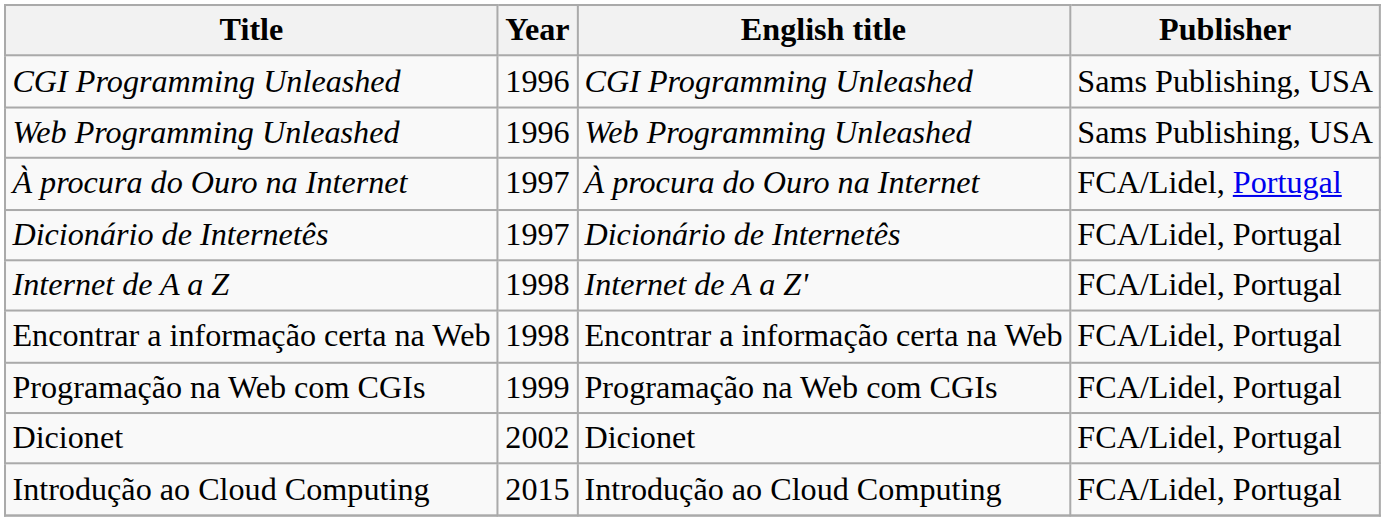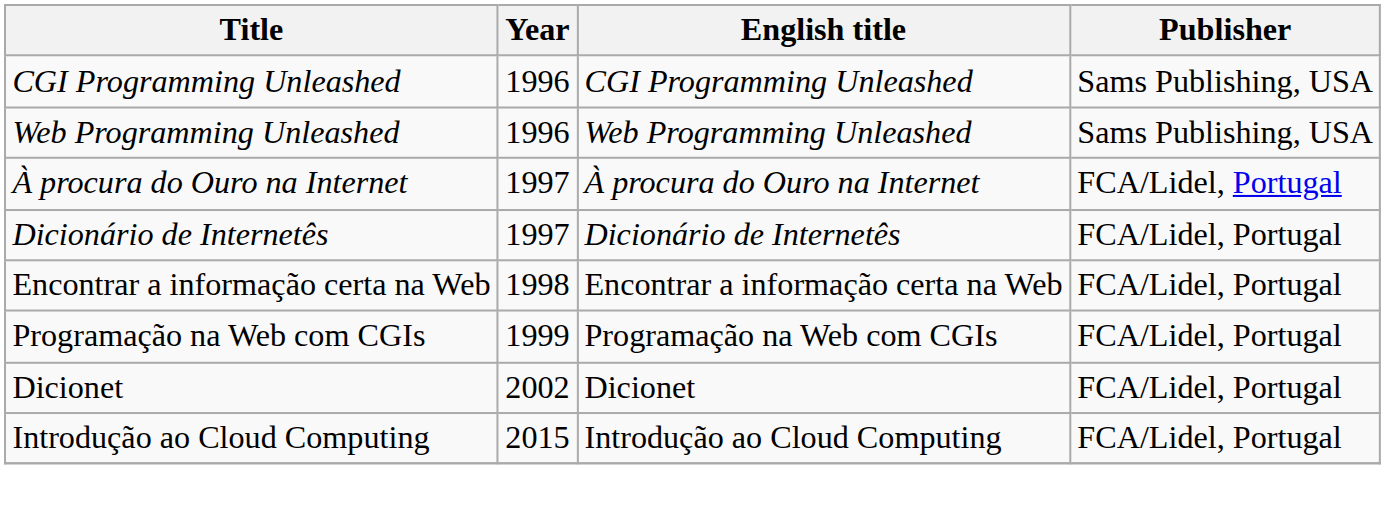 <table class="wikitable">
 <tr>
 <th>Title</th>
 <th>Year</th>
 <th>English title</th>
 <th>Publisher</th>
 </tr>
 <tr>
 <td><em>CGI Programming Unleashed</em></td>
 <td>1996</td>
 <td><em>CGI Programming Unleashed</em></td>
 <td>Sams Publishing, USA</td>
 </tr>
 <tr>
 <td><em>Web Programming Unleashed</em></td>
 <td>1996</td>
 <td><em>Web Programming Unleashed</em></td>
 <td>Sams Publishing, USA</td>
 </tr>
 <tr>
 <td><em>À procura do Ouro na Internet</em></td>
 <td>1997</td>
 <td><em>À procura do Ouro na Internet</em></td>
 <td>FCA/Lidel, <a href='#'>Portugal</a></td>
 </tr>
 <tr>
 <td><em>Dicionário de Internetês</em></td>
 <td>1997</td>
 <td><em>Dicionário de Internetês</em></td>
 <td>FCA/Lidel, Portugal</td>
 </tr>
 <tr>
-<td><em>Internet de A a Z</em></td>
-<td>1998</td>
-<td><em>Internet de A a Z'</td>
-<td>FCA/Lidel, Portugal</td>
-</tr>
-<tr>
 <td></em>Encontrar a informação certa na Web<em></td>
 <td>1998</td>
 <td></em>Encontrar a informação certa na Web<em></td>
 <td>FCA/Lidel, Portugal</td>
 </tr>
 <tr>
 <td></em>Programação na Web com CGIs<em></td>
 <td>1999</td>
 <td></em>Programação na Web com CGIs<em></td>
 <td>FCA/Lidel, Portugal</td>
 </tr>
 <tr>
 <td></em>Dicionet<em></td>
 <td>2002</td>
 <td></em>Dicionet<em></td>
 <td>FCA/Lidel, Portugal</td>
 </tr>
 <tr>
 <td></em>Introdução ao Cloud Computing<em></td>
 <td>2015</td>
 <td></em>Introdução ao Cloud Computing<em></td>
 <td>FCA/Lidel, Portugal</td>
 </tr>
 <tr>
 </tr>
 </table>
